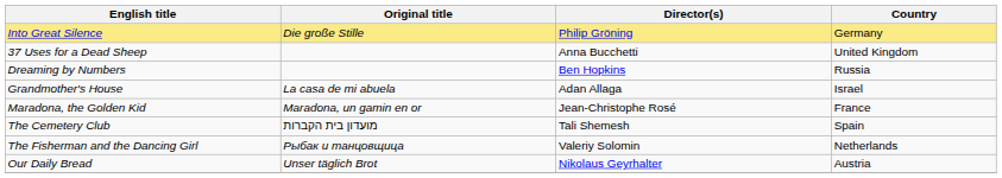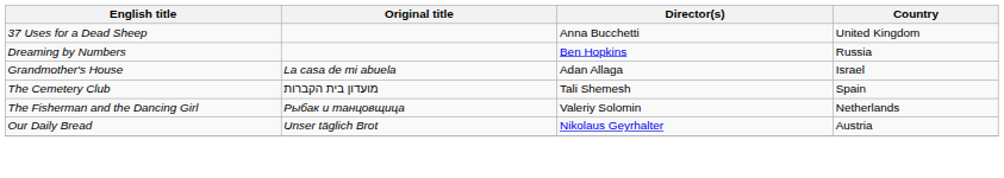 <table class="wikitable" width="85%" cellpadding="5">
 <tr>
 <th width="25%">English title</th>
 <th width="25%">Original title</th>
 <th width="25%">Director(s)</th>
 <th width="15%">Country</th>
-</tr>
-<tr style="background:#FAEB86">
-<td><em><a href='#'>Into Great Silence</a></em></td>
-<td><em>Die große Stille</em></td>
-<td><a href='#'>Philip Gröning</a></td>
-<td>Germany</td>
 </tr>
 <tr>
 <td><em>37 Uses for a Dead Sheep</em></td>
 <td></td>
 <td>Anna Bucchetti</td>
 <td>United Kingdom</td>
 </tr>
 <tr>
 <td><em>Dreaming by Numbers</em></td>
 <td></td>
 <td><a href='#'>Ben Hopkins</a></td>
 <td>Russia</td>
 </tr>
 <tr>
 <td><em>Grandmother's House</em></td>
 <td><em>La casa de mi abuela</em></td>
 <td>Adan Allaga</td>
 <td>Israel</td>
-</tr>
-<tr>
-<td><em>Maradona, the Golden Kid</em></td>
-<td><em>Maradona, un gamin en or</em></td>
-<td>Jean-Christophe Rosé</td>
-<td>France</td>
 </tr>
 <tr>
 <td><em>The Cemetery Club</em></td>
 <td>מועדון בית הקברות</td>
 <td>Tali Shemesh</td>
 <td>Spain</td>
 </tr>
 <tr>
 <td><em>The Fisherman and the Dancing Girl</em></td>
 <td><em>Рыбак и танцовщица</em></td>
 <td>Valeriy Solomin</td>
 <td>Netherlands</td>
 </tr>
 <tr>
 <td><em>Our Daily Bread</em></td>
 <td><em>Unser täglich Brot</em></td>
 <td><a href='#'>Nikolaus Geyrhalter</a></td>
 <td>Austria</td>
 </tr>
 <tr>
 </tr>
 </table>
